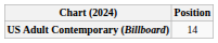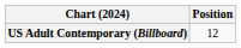 <table class="wikitable plainrowheaders" style="text-align:center">
 <tr>
 <th scope="col">Chart (2024)</th>
 <th scope="col">Position</th>
 </tr>
 <tr>
 <th scope="row">US Adult Contemporary (<em>Billboard</em>)</th>
-<td>14</td>
+<td>12</td>
 </tr>
 </table>
